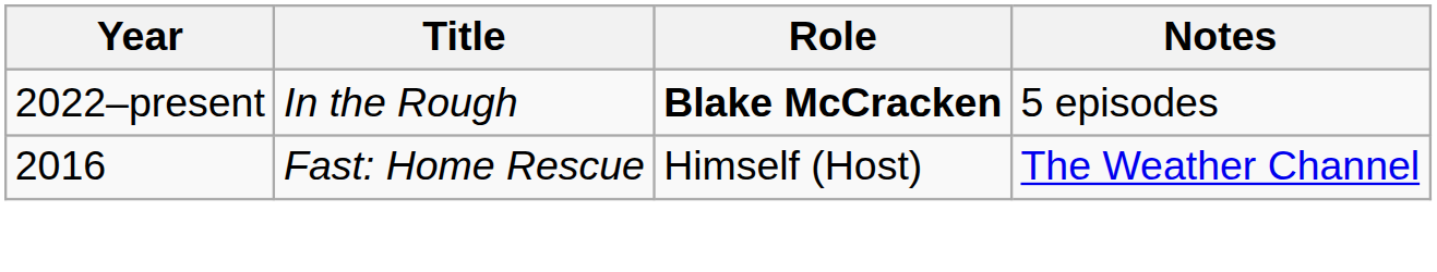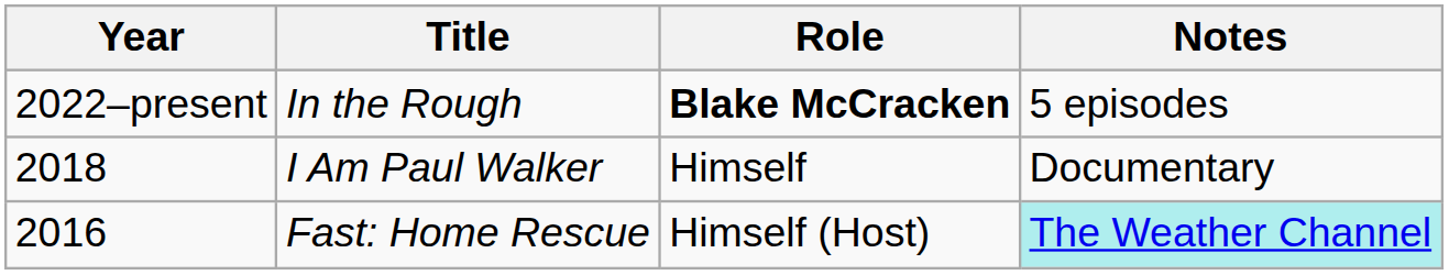 <table class="wikitable sortable">
 <tr>
 <th>Year</th>
 <th>Title</th>
 <th>Role</th>
 <th>Notes</th>
 </tr>
 <tr>
 <td>2022–present</td>
 <td><em>In the Rough</em></td>
 <td><strong>Blake McCracken</strong></td>
 <td>5 episodes</td>
 </tr>
 <tr>
+<td>2018</td>
+<td><em>I Am Paul Walker</em></td>
+<td>Himself</td>
+<td>Documentary</td>
+</tr>
+<tr>
 <td>2016</td>
 <td><em>Fast: Home Rescue</em></td>
 <td>Himself (Host)</td>
-<td><a href='#'>The Weather Channel</a></td>
+<td style="background: paleturquoise;"><a href='#'>The Weather Channel</a></td>
 </tr>
 </table>
